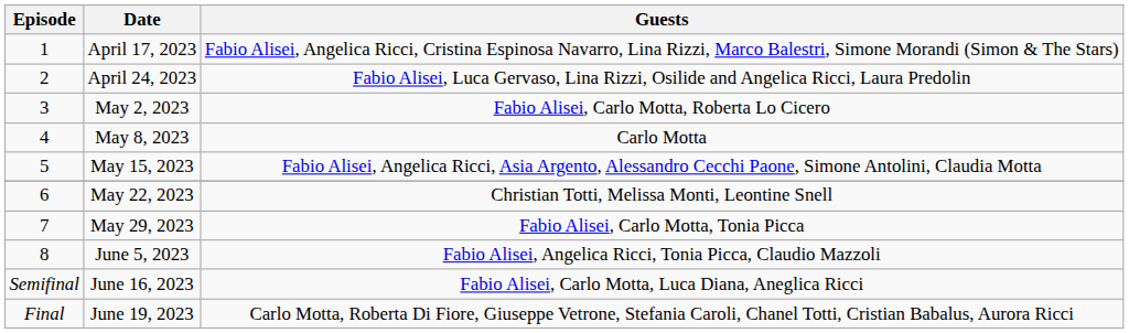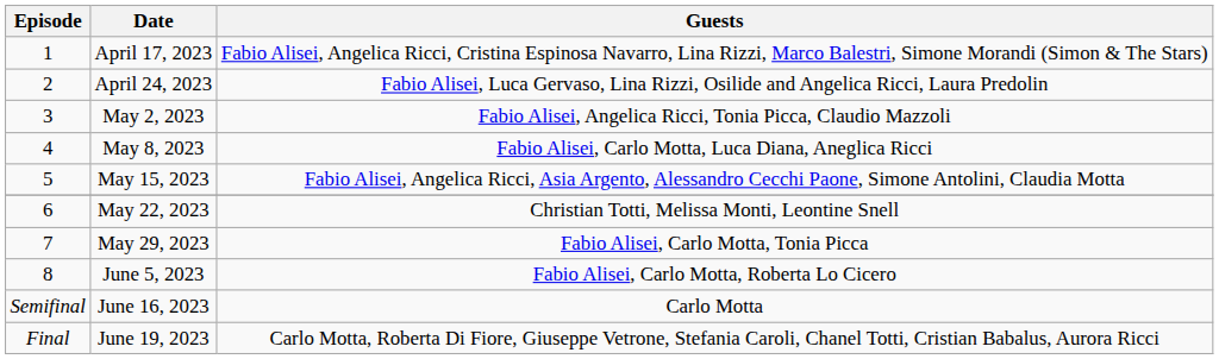 <table class="wikitable" style="text-align:center;">
 <tr>
 <th>Episode</th>
 <th>Date</th>
 <th>Guests</th>
 </tr>
 <tr>
 <td>1</td>
 <td>April 17, 2023</td>
 <td><a href='#'>Fabio Alisei</a>, Angelica Ricci, Cristina Espinosa Navarro, Lina Rizzi, <a href='#'>Marco Balestri</a>, Simone Morandi (Simon & The Stars)</td>
 </tr>
 <tr>
 <td>2</td>
 <td>April 24, 2023</td>
 <td><a href='#'>Fabio Alisei</a>, Luca Gervaso, Lina Rizzi, Osilide and Angelica Ricci, Laura Predolin</td>
 </tr>
 <tr>
 <td>3</td>
 <td>May 2, 2023</td>
-<td><a href='#'>Fabio Alisei</a>, Carlo Motta, Roberta Lo Cicero</td>
+<td><a href='#'>Fabio Alisei</a>, Angelica Ricci, Tonia Picca, Claudio Mazzoli</td>
 </tr>
 <tr>
 <td>4</td>
 <td>May 8, 2023</td>
-<td>Carlo Motta</td>
+<td><a href='#'>Fabio Alisei</a>, Carlo Motta, Luca Diana, Aneglica Ricci</td>
 </tr>
 <tr>
 <td>5</td>
 <td>May 15, 2023</td>
 <td><a href='#'>Fabio Alisei</a>, Angelica Ricci, <a href='#'>Asia Argento</a>, <a href='#'>Alessandro Cecchi Paone</a>, Simone Antolini, Claudia Motta</td>
 </tr>
 <tr>
 </tr>
 <tr>
 <td>6</td>
 <td>May 22, 2023</td>
 <td>Christian Totti, Melissa Monti, Leontine Snell</td>
 </tr>
 <tr>
 <td>7</td>
 <td>May 29, 2023</td>
 <td><a href='#'>Fabio Alisei</a>, Carlo Motta, Tonia Picca</td>
 </tr>
 <tr>
 <td>8</td>
 <td>June 5, 2023</td>
-<td><a href='#'>Fabio Alisei</a>, Angelica Ricci, Tonia Picca, Claudio Mazzoli</td>
+<td><a href='#'>Fabio Alisei</a>, Carlo Motta, Roberta Lo Cicero</td>
 </tr>
 <tr>
 <td><em>Semifinal</em></td>
 <td>June 16, 2023</td>
-<td><a href='#'>Fabio Alisei</a>, Carlo Motta, Luca Diana, Aneglica Ricci</td>
+<td>Carlo Motta</td>
 </tr>
 <tr>
 <td><em>Final</em></td>
 <td>June 19, 2023</td>
 <td>Carlo Motta, Roberta Di Fiore, Giuseppe Vetrone, Stefania Caroli, Chanel Totti, Cristian Babalus, Aurora Ricci</td>
 </tr>
 </table>
